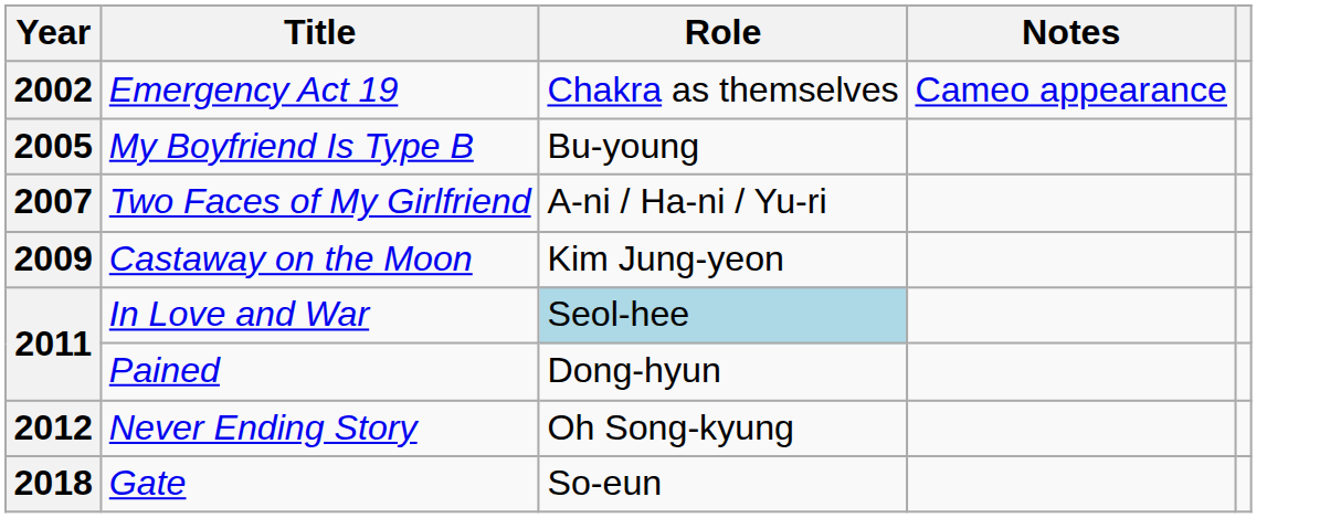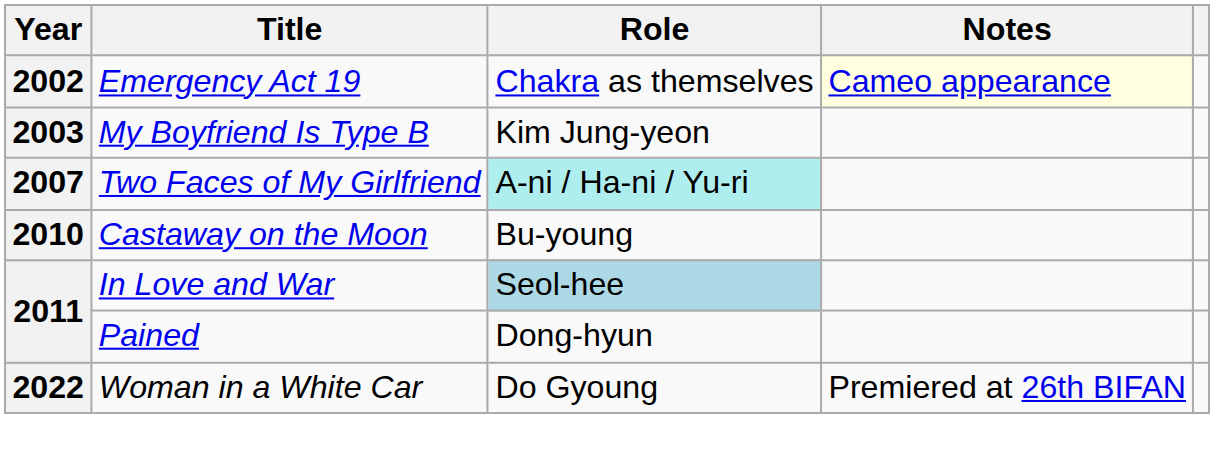 <table class="wikitable plainrowheaders sortable">
 <tr>
 <th scope="col">Year</th>
 <th scope="col">Title</th>
 <th scope="col">Role</th>
 <th scope="col">Notes</th>
 <th scope="col" class="unsortable"></th>
 </tr>
 <tr>
 <th scope="row">2002</th>
 <td><em><a href='#'>Emergency Act 19</a></em></td>
 <td><a href='#'>Chakra</a> as themselves</td>
-<td><a href='#'>Cameo appearance</a></td>
+<td style="background: lightyellow;"><a href='#'>Cameo appearance</a></td>
 <td style="text-align:center"></td>
 </tr>
 <tr>
-<th scope="row">2005</th>
+<th scope="row">2003</th>
 <td><em><a href='#'>My Boyfriend Is Type B</a></em></td>
-<td>Bu-young</td>
+<td>Kim Jung-yeon</td>
 <td></td>
 <td style="text-align:center"></td>
 </tr>
 <tr>
 <th scope="row">2007</th>
 <td><em><a href='#'>Two Faces of My Girlfriend</a></em></td>
-<td>A-ni / Ha-ni / Yu-ri</td>
+<td style="background: paleturquoise;">A-ni / Ha-ni / Yu-ri</td>
 <td></td>
 <td style="text-align:center"></td>
 </tr>
 <tr>
-<th scope="row">2009</th>
+<th scope="row">2010</th>
 <td><em><a href='#'>Castaway on the Moon</a></em></td>
-<td>Kim Jung-yeon</td>
+<td>Bu-young</td>
 <td></td>
 <td style="text-align:center"></td>
 </tr>
 <tr>
 <th scope="row" rowspan="2">2011</th>
 <td><em><a href='#'>In Love and War</a></em></td>
 <td style="background: lightblue;">Seol-hee</td>
 <td></td>
 <td style="text-align:center"></td>
 </tr>
 <tr>
 <td><em><a href='#'>Pained</a></em></td>
 <td>Dong-hyun</td>
 <td></td>
 <td style="text-align:center"></td>
 </tr>
 <tr>
-<th scope="row">2012</th>
-<td><em><a href='#'>Never Ending Story</a></em></td>
-<td>Oh Song-kyung</td>
-<td></td>
-<td style="text-align:center"></td>
-</tr>
-<tr>
-<th scope="row">2018</th>
-<td><em><a href='#'>Gate</a></em></td>
-<td>So-eun</td>
-<td></td>
+<th scope="row">2022</th>
+<td><em>Woman in a White Car</em></td>
+<td>Do Gyoung</td>
+<td>Premiered at <a href='#'>26th BIFAN</a></td>
 <td style="text-align:center"></td>
 </tr>
 </table>
